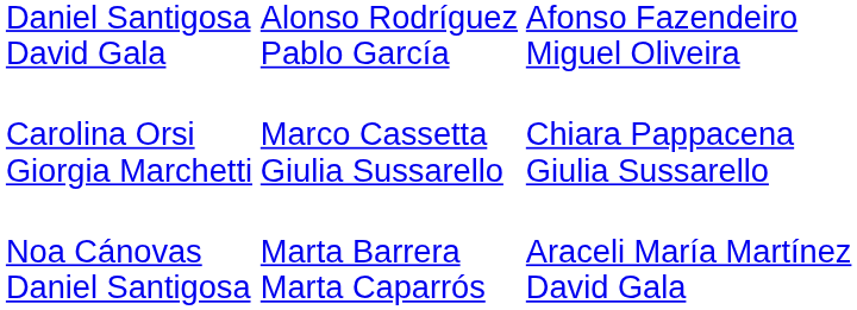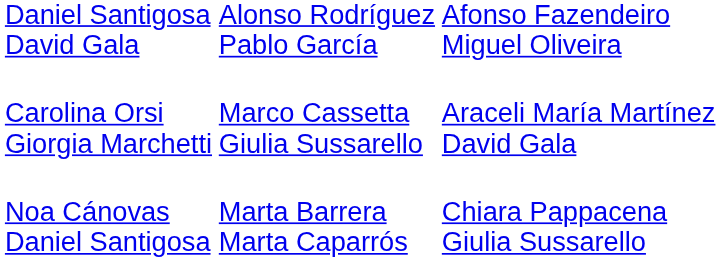 <table>
 <tr>
 <td></td>
 <td><br><a href='#'>Daniel Santigosa</a><br><a href='#'>David Gala</a></td>
 <td><br><a href='#'>Alonso Rodríguez</a><br><a href='#'>Pablo García</a></td>
 <td><br><a href='#'>Afonso Fazendeiro</a><br><a href='#'>Miguel Oliveira</a></td>
 </tr>
 <tr>
 <td></td>
 <td><br><a href='#'>Carolina Orsi</a><br><a href='#'>Giorgia Marchetti</a></td>
 <td><br><a href='#'>Marco Cassetta</a><br><a href='#'>Giulia Sussarello</a></td>
-<td><br><a href='#'>Chiara Pappacena</a><br><a href='#'>Giulia Sussarello</a></td>
+<td><br><a href='#'>Araceli María Martínez</a><br><a href='#'>David Gala</a></td>
 </tr>
 <tr>
 <td></td>
 <td><br><a href='#'>Noa Cánovas</a><br><a href='#'>Daniel Santigosa</a></td>
 <td><br><a href='#'>Marta Barrera</a><br><a href='#'>Marta Caparrós</a></td>
-<td><br><a href='#'>Araceli María Martínez</a><br><a href='#'>David Gala</a></td>
+<td><br><a href='#'>Chiara Pappacena</a><br><a href='#'>Giulia Sussarello</a></td>
 </tr>
 </table>
